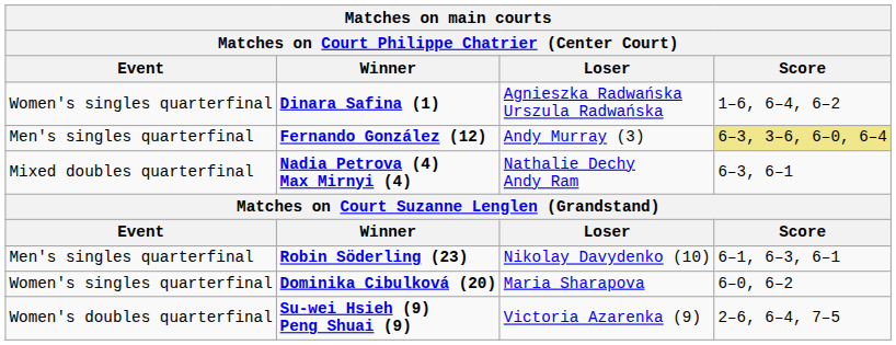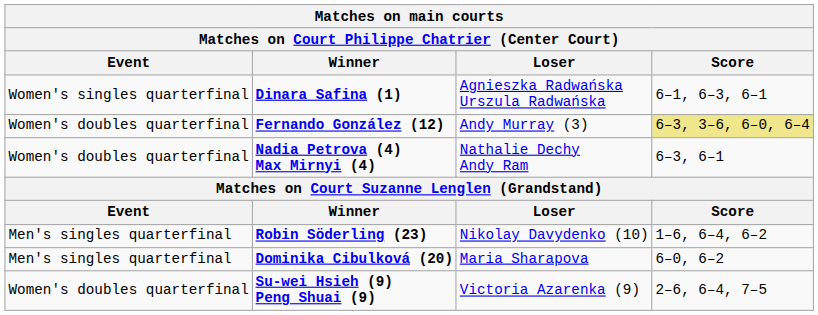 <table class="wikitable collapsible uncollapsed" style="margin:auto;">
 <tr>
 <th colspan="4" style="white-space:nowrap;"><strong>Matches on main courts</strong></th>
 </tr>
 <tr>
 <th colspan="4">Matches on <a href='#'>Court Philippe Chatrier</a> (Center Court)</th>
 </tr>
 <tr>
 <th>Event</th>
 <th>Winner</th>
 <th>Loser</th>
 <th>Score</th>
 </tr>
 <tr>
 <td>Women's singles quarterfinal</td>
 <td> <strong><a href='#'>Dinara Safina</a> (1)</strong></td>
 <td> <a href='#'>Agnieszka Radwańska</a><br>   <a href='#'>Urszula Radwańska</a></td>
-<td>1–6, 6–4, 6–2</td>
+<td>6–1, 6–3, 6–1</td>
 </tr>
 <tr>
-<td>Men's singles quarterfinal</td>
+<td>Women's doubles quarterfinal</td>
 <td> <strong><a href='#'>Fernando González</a> (12)</strong></td>
 <td> <a href='#'>Andy Murray</a> (3)</td>
 <td style="background: khaki;">6–3, 3–6, 6–0, 6–4</td>
 </tr>
 <tr>
-<td>Mixed doubles quarterfinal</td>
+<td>Women's doubles quarterfinal</td>
 <td> <strong><a href='#'>Nadia Petrova</a> (4)<br>   <a href='#'>Max Mirnyi</a> (4)</strong></td>
 <td> <a href='#'>Nathalie Dechy</a><br>   <a href='#'>Andy Ram</a></td>
 <td>6–3, 6–1</td>
 </tr>
 <tr>
 <th colspan="4">Matches on <a href='#'>Court Suzanne Lenglen</a> (Grandstand)</th>
 </tr>
 <tr>
 <th>Event</th>
 <th>Winner</th>
 <th>Loser</th>
 <th>Score</th>
 </tr>
 <tr>
 <td>Men's singles quarterfinal</td>
 <td> <strong><a href='#'>Robin Söderling</a> (23)</strong></td>
 <td> <a href='#'>Nikolay Davydenko</a> (10)</td>
-<td>6–1, 6–3, 6–1</td>
+<td>1–6, 6–4, 6–2</td>
 </tr>
 <tr>
-<td>Women's singles quarterfinal</td>
+<td>Men's singles quarterfinal</td>
 <td> <strong><a href='#'>Dominika Cibulková</a> (20)</strong></td>
 <td> <a href='#'>Maria Sharapova</a></td>
 <td>6–0, 6–2</td>
 </tr>
 <tr>
 <td>Women's doubles quarterfinal</td>
 <td> <strong><a href='#'>Su-wei Hsieh</a> (9)<br>   <a href='#'>Peng Shuai</a> (9)</strong></td>
 <td> <a href='#'>Victoria Azarenka</a> (9)</td>
 <td>2–6, 6–4, 7–5</td>
 </tr>
 </table>
